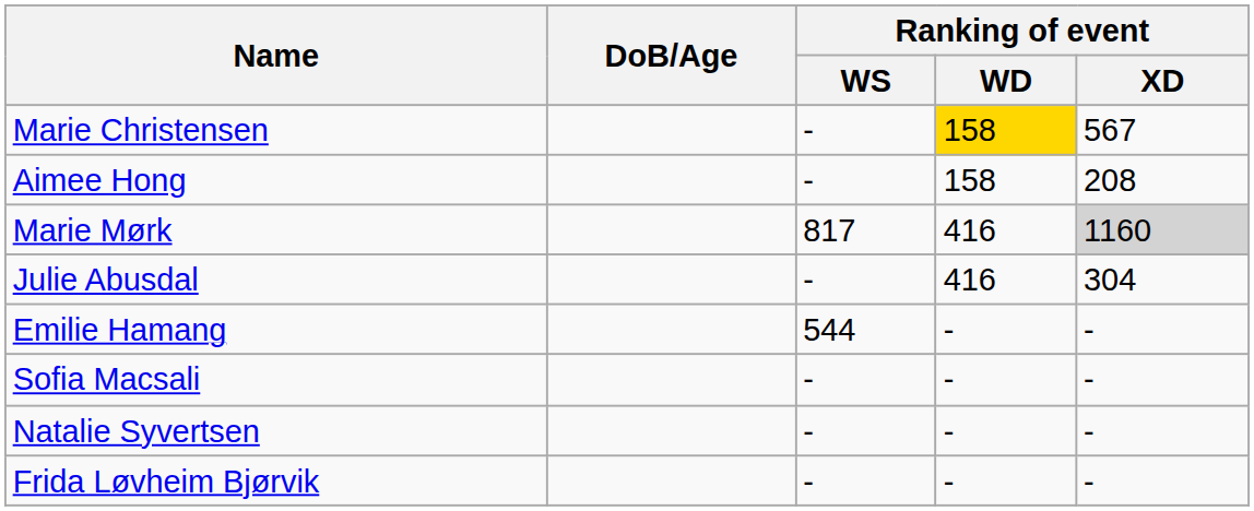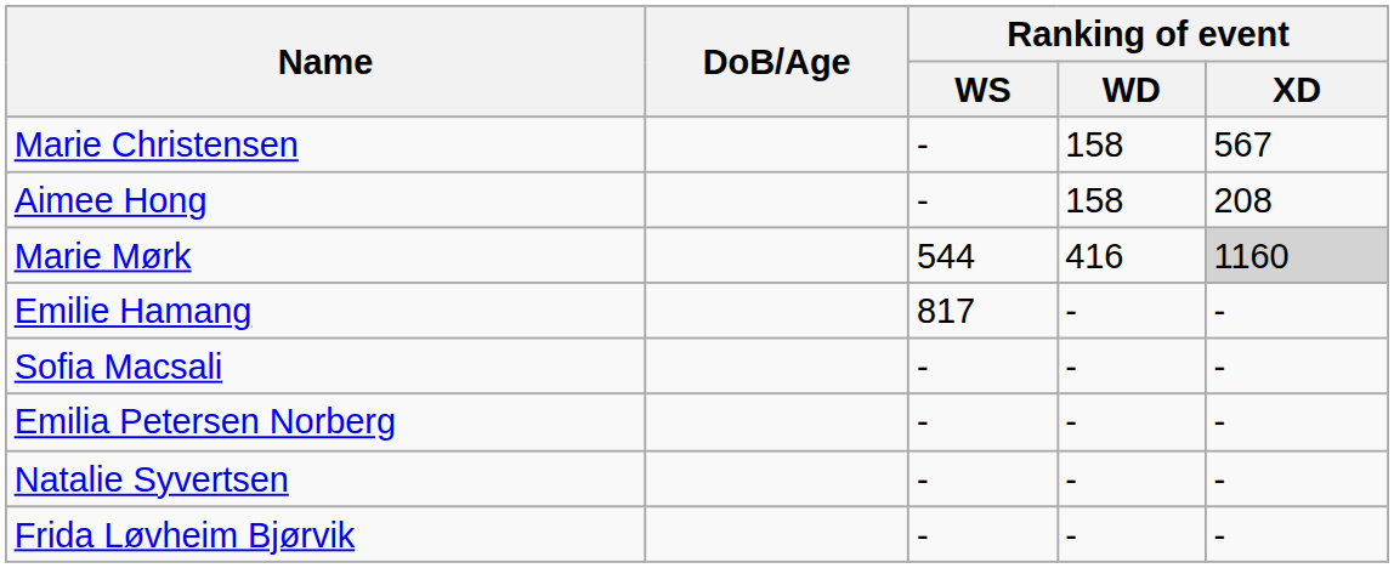 <table class="wikitable" style="width:600px; font-size:95%;">
 <tr>
 <th rowspan="2" align="left">Name</th>
 <th rowspan="2" align="left">DoB/Age</th>
 <th colspan="3" align="center">Ranking of event</th>
 </tr>
 <tr>
 <th align="center">WS</th>
 <th>WD</th>
 <th align="center">XD</th>
 </tr>
 <tr>
 <td><a href='#'>Marie Christensen</a></td>
 <td></td>
 <td>-</td>
-<td style="background: gold;">158</td>
+<td>158</td>
 <td>567</td>
 </tr>
 <tr>
 <td><a href='#'>Aimee Hong</a></td>
 <td></td>
 <td>-</td>
 <td>158</td>
 <td>208</td>
 </tr>
 <tr>
 <td><a href='#'>Marie Mørk</a></td>
 <td></td>
-<td>817</td>
+<td>544</td>
 <td>416</td>
 <td style="background: lightgrey;">1160</td>
 </tr>
 <tr>
-<td><a href='#'>Julie Abusdal</a></td>
-<td></td>
-<td>-</td>
-<td>416</td>
-<td>304</td>
-</tr>
-<tr>
 <td><a href='#'>Emilie Hamang</a></td>
 <td></td>
-<td>544</td>
+<td>817</td>
 <td>-</td>
 <td>-</td>
 </tr>
 <tr>
 <td><a href='#'>Sofia Macsali</a></td>
+<td></td>
+<td>-</td>
+<td>-</td>
+<td>-</td>
+</tr>
+<tr>
+<td><a href='#'>Emilia Petersen Norberg</a></td>
 <td></td>
 <td>-</td>
 <td>-</td>
 <td>-</td>
 </tr>
 <tr>
 <td><a href='#'>Natalie Syvertsen</a></td>
 <td></td>
 <td>-</td>
 <td>-</td>
 <td>-</td>
 </tr>
 <tr>
 <td><a href='#'>Frida Løvheim Bjørvik</a></td>
 <td></td>
 <td>-</td>
 <td>-</td>
 <td>-</td>
 </tr>
 </table>
